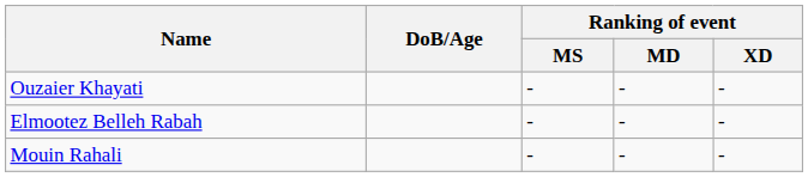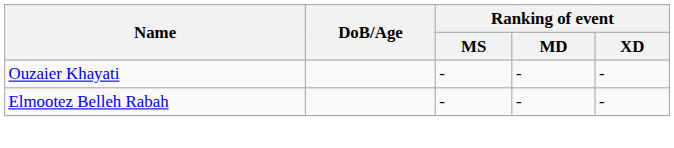 <table class="wikitable" style="width:600px; font-size:95%;">
 <tr>
 <th rowspan="2" align="left">Name</th>
 <th rowspan="2" align="left">DoB/Age</th>
 <th colspan="3" align="center">Ranking of event</th>
 </tr>
 <tr>
 <th align="center">MS</th>
 <th>MD</th>
 <th align="center">XD</th>
 </tr>
 <tr>
 <td><a href='#'>Ouzaier Khayati</a></td>
 <td></td>
 <td>-</td>
 <td>-</td>
 <td>-</td>
 </tr>
 <tr>
 <td><a href='#'>Elmootez Belleh Rabah</a></td>
 <td></td>
 <td>-</td>
 <td>-</td>
 <td>-</td>
 </tr>
-<tr>
-<td><a href='#'>Mouin Rahali</a></td>
-<td></td>
-<td>-</td>
-<td>-</td>
-<td>-</td>
-</tr>
 </table>
